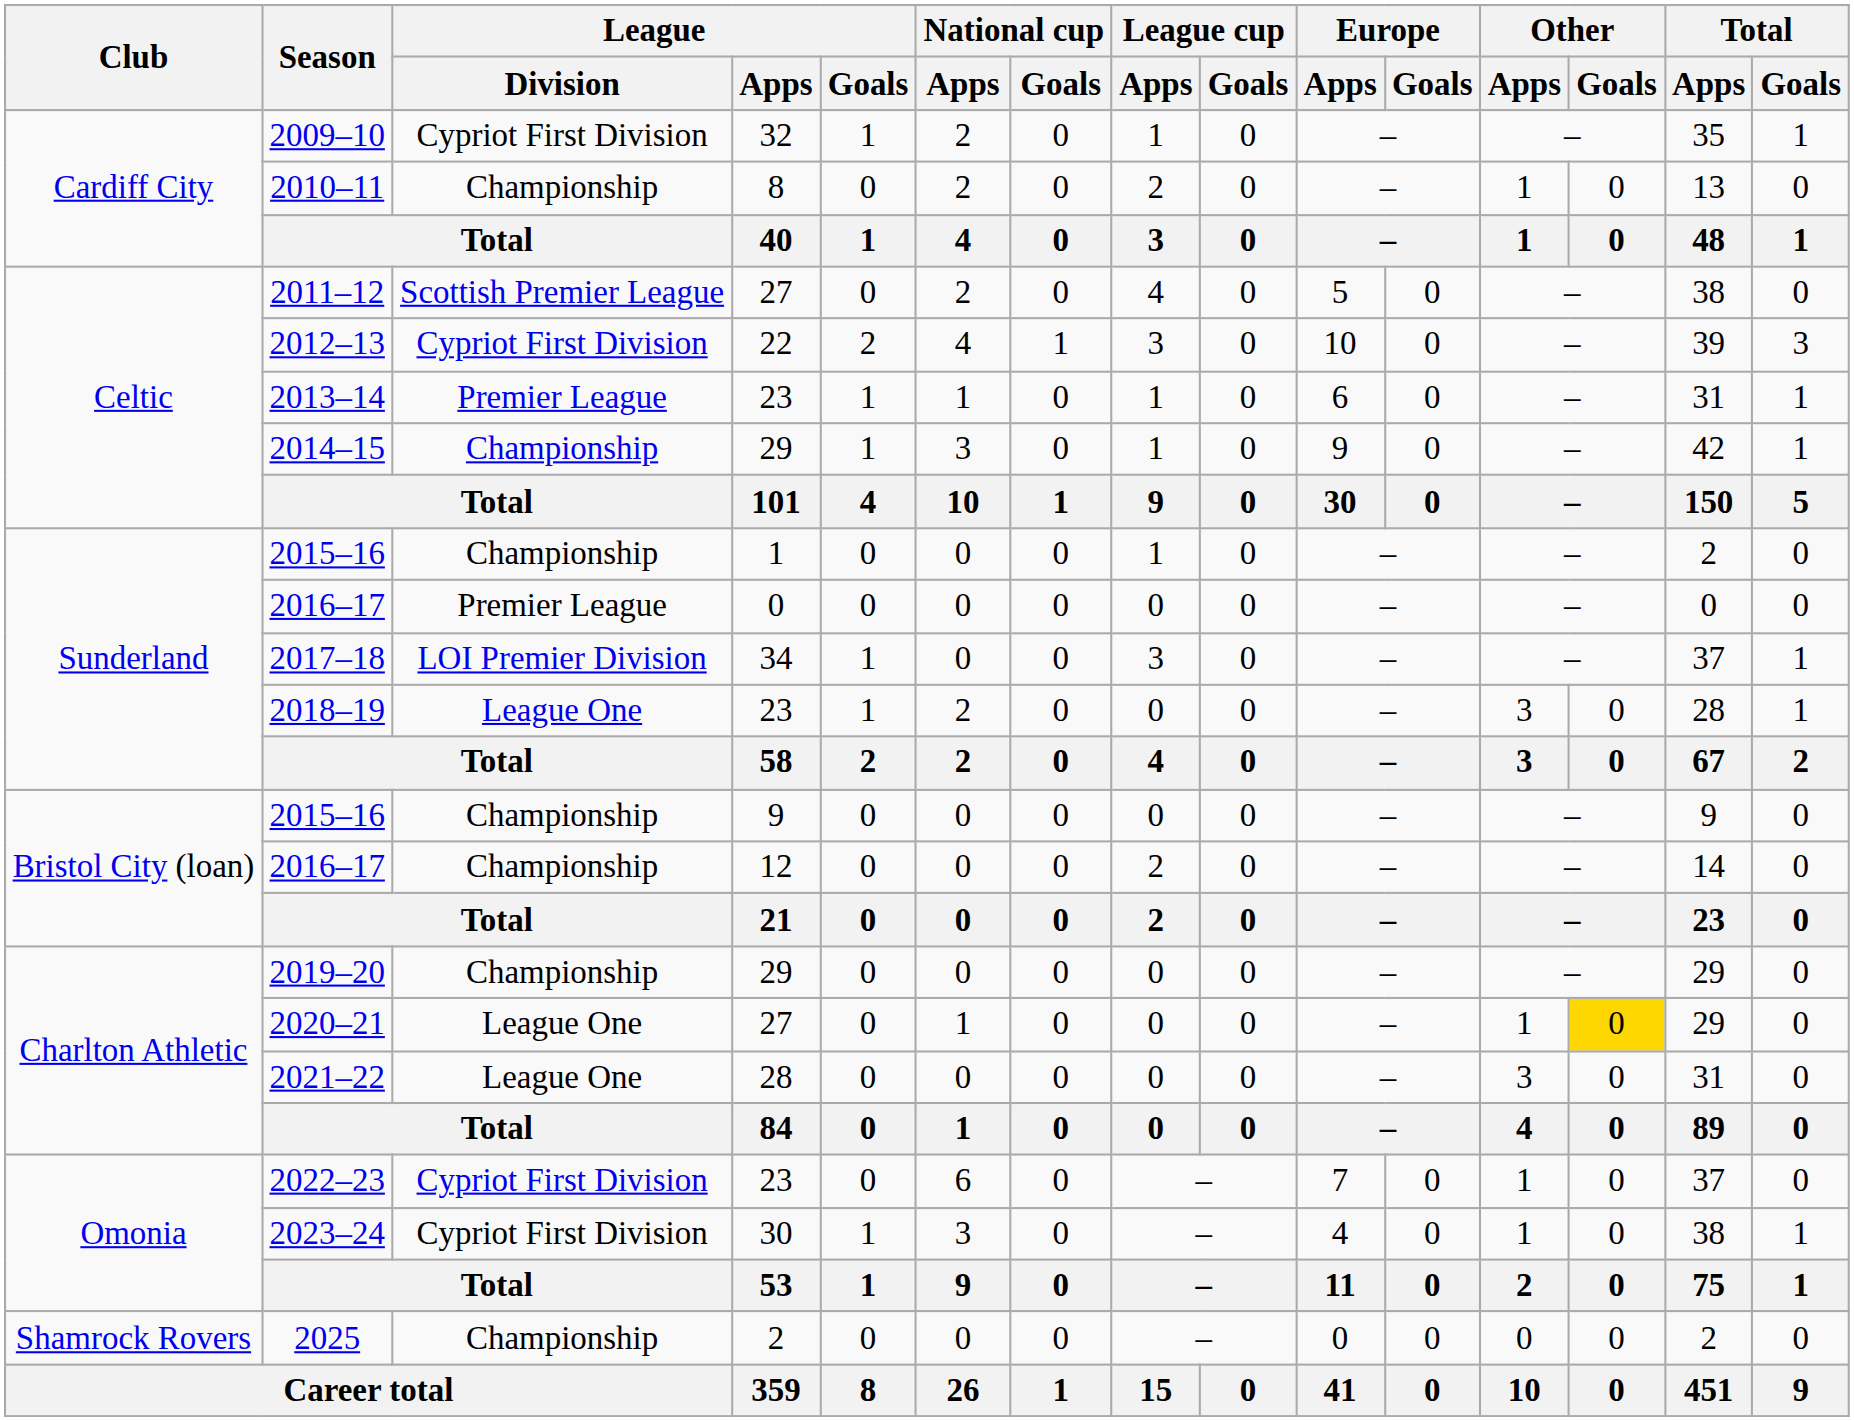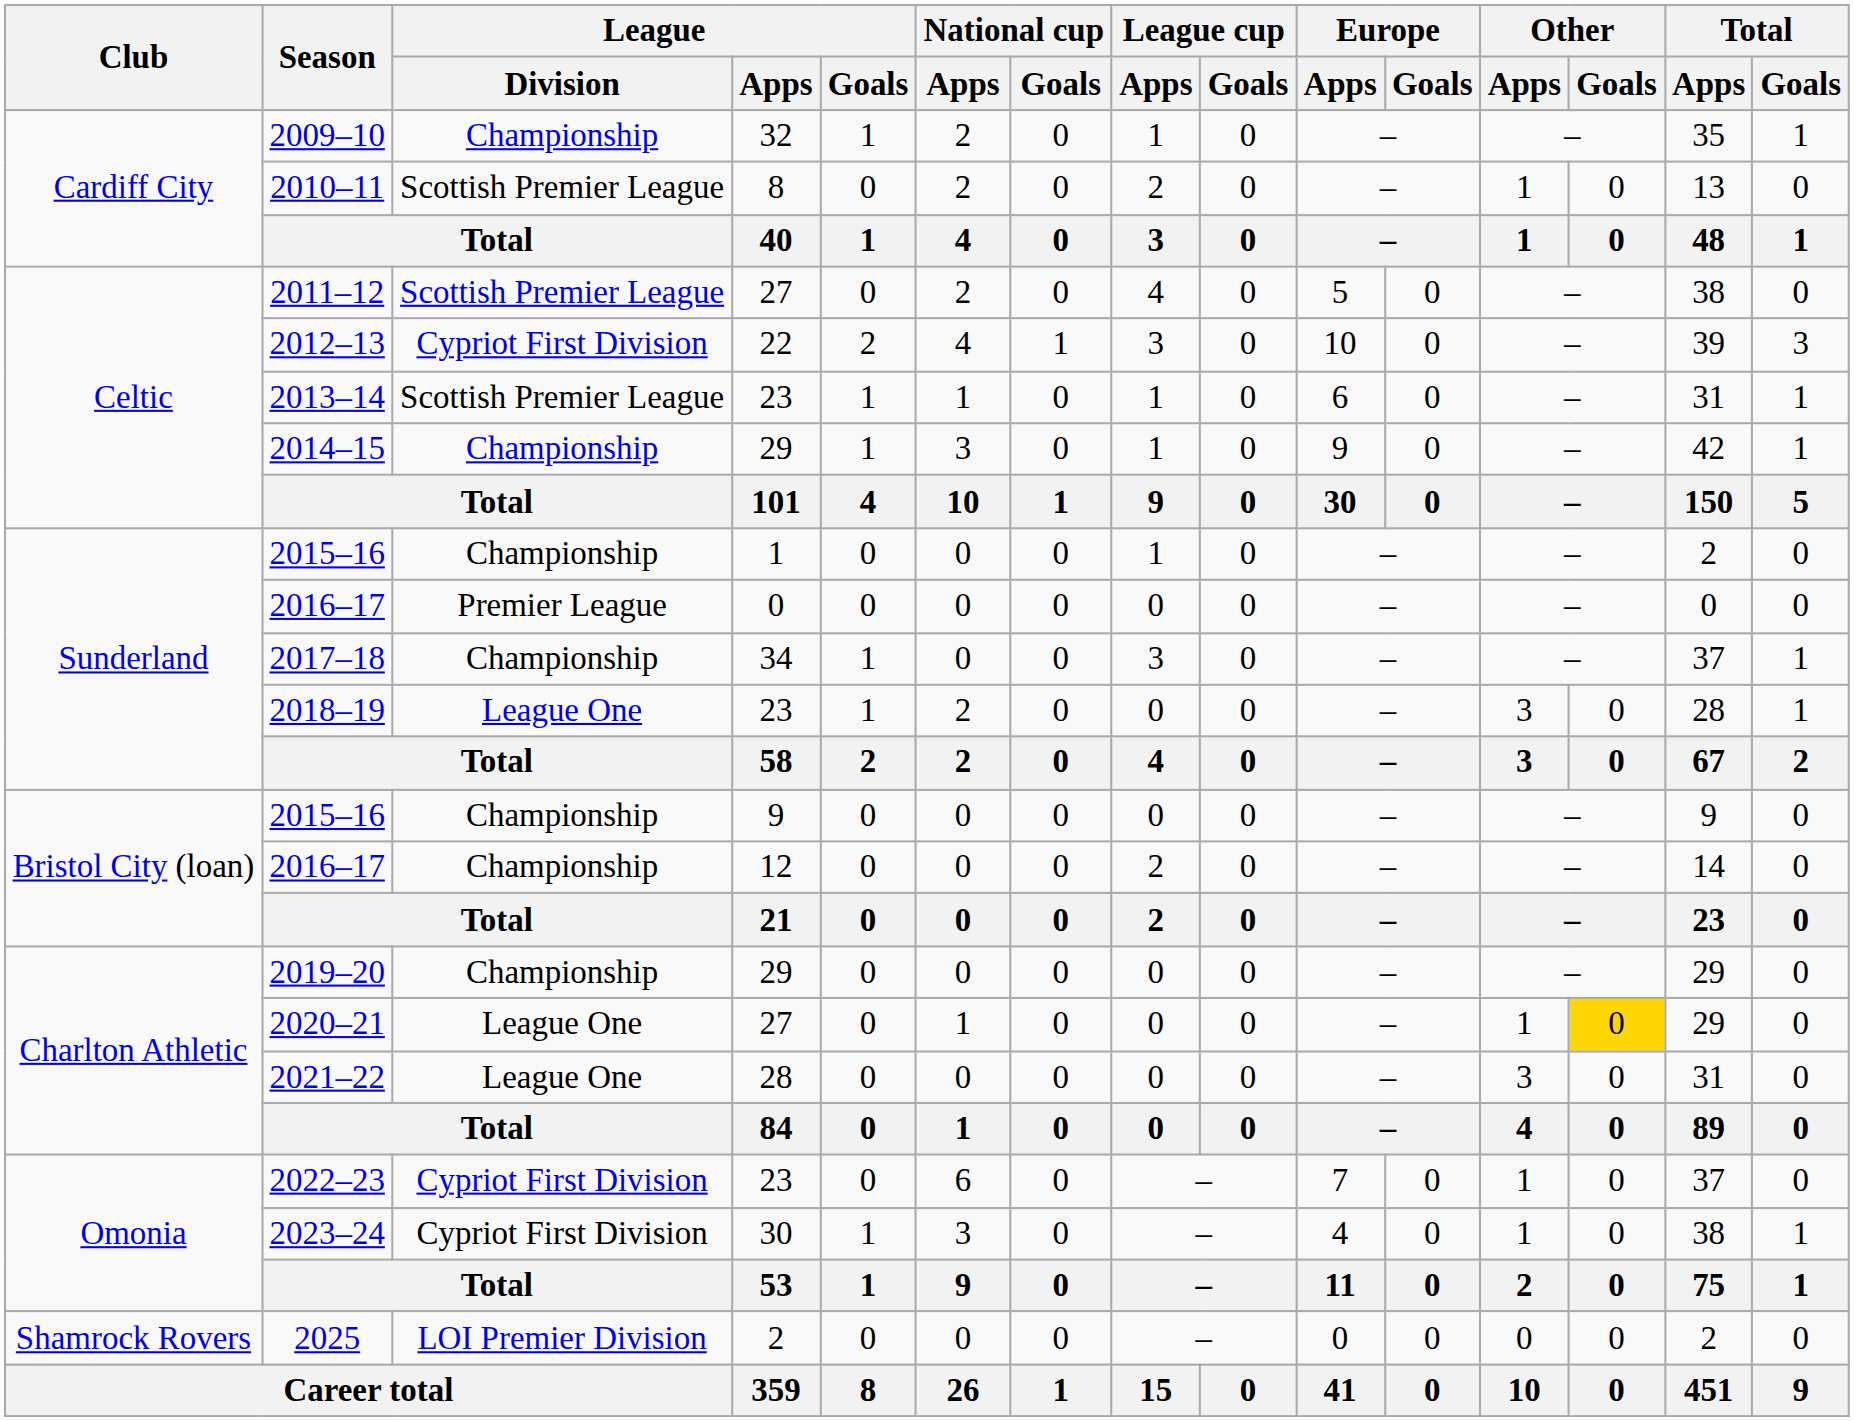 <table class="wikitable" style="font-size:100%; text-align:center">
 <tr>
 <th rowspan=2>Club</th>
 <th rowspan=2>Season</th>
 <th colspan=3>League</th>
 <th colspan=2>National cup</th>
 <th colspan=2>League cup</th>
 <th colspan=2>Europe</th>
 <th colspan=2>Other</th>
 <th colspan=2>Total</th>
 </tr>
 <tr>
 <th>Division</th>
 <th>Apps</th>
 <th>Goals</th>
 <th>Apps</th>
 <th>Goals</th>
 <th>Apps</th>
 <th>Goals</th>
 <th>Apps</th>
 <th>Goals</th>
 <th>Apps</th>
 <th>Goals</th>
 <th>Apps</th>
 <th>Goals</th>
 </tr>
 <tr>
 <td rowspan="3"><a href='#'>Cardiff City</a></td>
 <td><a href='#'>2009–10</a></td>
-<td>Cypriot First Division</td>
+<td><a href='#'>Championship</a></td>
 <td>32</td>
 <td>1</td>
 <td>2</td>
 <td>0</td>
 <td>1</td>
 <td>0</td>
 <td colspan=2>–</td>
 <td colspan=2>–</td>
 <td>35</td>
 <td>1</td>
 </tr>
 <tr>
 <td><a href='#'>2010–11</a></td>
-<td>Championship</td>
+<td>Scottish Premier League</td>
 <td>8</td>
 <td>0</td>
 <td>2</td>
 <td>0</td>
 <td>2</td>
 <td>0</td>
 <td colspan=2>–</td>
 <td>1</td>
 <td>0</td>
 <td>13</td>
 <td>0</td>
 </tr>
 <tr>
 <th colspan="2">Total</th>
 <th>40</th>
 <th>1</th>
 <th>4</th>
 <th>0</th>
 <th>3</th>
 <th>0</th>
 <th colspan=2>–</th>
 <th>1</th>
 <th>0</th>
 <th>48</th>
 <th>1</th>
 </tr>
 <tr>
 <td rowspan="5"><a href='#'>Celtic</a></td>
 <td><a href='#'>2011–12</a></td>
 <td><a href='#'>Scottish Premier League</a></td>
 <td>27</td>
 <td>0</td>
 <td>2</td>
 <td>0</td>
 <td>4</td>
 <td>0</td>
 <td>5</td>
 <td>0</td>
 <td colspan=2>–</td>
 <td>38</td>
 <td>0</td>
 </tr>
 <tr>
 <td><a href='#'>2012–13</a></td>
 <td><a href='#'>Cypriot First Division</a></td>
 <td>22</td>
 <td>2</td>
 <td>4</td>
 <td>1</td>
 <td>3</td>
 <td>0</td>
 <td>10</td>
 <td>0</td>
 <td colspan=2>–</td>
 <td>39</td>
 <td>3</td>
 </tr>
 <tr>
 <td><a href='#'>2013–14</a></td>
-<td><a href='#'>Premier League</a></td>
+<td>Scottish Premier League</td>
 <td>23</td>
 <td>1</td>
 <td>1</td>
 <td>0</td>
 <td>1</td>
 <td>0</td>
 <td>6</td>
 <td>0</td>
 <td colspan=2>–</td>
 <td>31</td>
 <td>1</td>
 </tr>
 <tr>
 <td><a href='#'>2014–15</a></td>
 <td><a href='#'>Championship</a></td>
 <td>29</td>
 <td>1</td>
 <td>3</td>
 <td>0</td>
 <td>1</td>
 <td>0</td>
 <td>9</td>
 <td>0</td>
 <td colspan=2>–</td>
 <td>42</td>
 <td>1</td>
 </tr>
 <tr>
 <th colspan="2">Total</th>
 <th>101</th>
 <th>4</th>
 <th>10</th>
 <th>1</th>
 <th>9</th>
 <th>0</th>
 <th>30</th>
 <th>0</th>
 <th colspan=2>–</th>
 <th>150</th>
 <th>5</th>
 </tr>
 <tr>
 <td rowspan="5"><a href='#'>Sunderland</a></td>
 <td><a href='#'>2015–16</a></td>
 <td>Championship</td>
 <td>1</td>
 <td>0</td>
 <td>0</td>
 <td>0</td>
 <td>1</td>
 <td>0</td>
 <td colspan=2>–</td>
 <td colspan=2>–</td>
 <td>2</td>
 <td>0</td>
 </tr>
 <tr>
 <td><a href='#'>2016–17</a></td>
 <td>Premier League</td>
 <td>0</td>
 <td>0</td>
 <td>0</td>
 <td>0</td>
 <td>0</td>
 <td>0</td>
 <td colspan=2>–</td>
 <td colspan=2>–</td>
 <td>0</td>
 <td>0</td>
 </tr>
 <tr>
 <td><a href='#'>2017–18</a></td>
-<td><a href='#'>LOI Premier Division</a></td>
+<td>Championship</td>
 <td>34</td>
 <td>1</td>
 <td>0</td>
 <td>0</td>
 <td>3</td>
 <td>0</td>
 <td colspan=2>–</td>
 <td colspan=2>–</td>
 <td>37</td>
 <td>1</td>
 </tr>
 <tr>
 <td><a href='#'>2018–19</a></td>
 <td><a href='#'>League One</a></td>
 <td>23</td>
 <td>1</td>
 <td>2</td>
 <td>0</td>
 <td>0</td>
 <td>0</td>
 <td colspan=2>–</td>
 <td>3</td>
 <td>0</td>
 <td>28</td>
 <td>1</td>
 </tr>
 <tr>
 <th colspan="2">Total</th>
 <th>58</th>
 <th>2</th>
 <th>2</th>
 <th>0</th>
 <th>4</th>
 <th>0</th>
 <th colspan=2>–</th>
 <th>3</th>
 <th>0</th>
 <th>67</th>
 <th>2</th>
 </tr>
 <tr>
 <td rowspan="3"><a href='#'>Bristol City</a> (loan)</td>
 <td><a href='#'>2015–16</a></td>
 <td>Championship</td>
 <td>9</td>
 <td>0</td>
 <td>0</td>
 <td>0</td>
 <td>0</td>
 <td>0</td>
 <td colspan=2>–</td>
 <td colspan=2>–</td>
 <td>9</td>
 <td>0</td>
 </tr>
 <tr>
 <td><a href='#'>2016–17</a></td>
 <td>Championship</td>
 <td>12</td>
 <td>0</td>
 <td>0</td>
 <td>0</td>
 <td>2</td>
 <td>0</td>
 <td colspan=2>–</td>
 <td colspan=2>–</td>
 <td>14</td>
 <td>0</td>
 </tr>
 <tr>
 <th colspan="2">Total</th>
 <th>21</th>
 <th>0</th>
 <th>0</th>
 <th>0</th>
 <th>2</th>
 <th>0</th>
 <th colspan=2>–</th>
 <th colspan=2>–</th>
 <th>23</th>
 <th>0</th>
 </tr>
 <tr>
 <td rowspan="4"><a href='#'>Charlton Athletic</a></td>
 <td><a href='#'>2019–20</a></td>
 <td>Championship</td>
 <td>29</td>
 <td>0</td>
 <td>0</td>
 <td>0</td>
 <td>0</td>
 <td>0</td>
 <td colspan=2>–</td>
 <td colspan=2>–</td>
 <td>29</td>
 <td>0</td>
 </tr>
 <tr>
 <td><a href='#'>2020–21</a></td>
 <td>League One</td>
 <td>27</td>
 <td>0</td>
 <td>1</td>
 <td>0</td>
 <td>0</td>
 <td>0</td>
 <td colspan=2>–</td>
 <td>1</td>
 <td style="background: gold;">0</td>
 <td>29</td>
 <td>0</td>
 </tr>
 <tr>
 <td><a href='#'>2021–22</a></td>
 <td>League One</td>
 <td>28</td>
 <td>0</td>
 <td>0</td>
 <td>0</td>
 <td>0</td>
 <td>0</td>
 <td colspan=2>–</td>
 <td>3</td>
 <td>0</td>
 <td>31</td>
 <td>0</td>
 </tr>
 <tr>
 <th colspan="2">Total</th>
 <th>84</th>
 <th>0</th>
 <th>1</th>
 <th>0</th>
 <th>0</th>
 <th>0</th>
 <th colspan=2>–</th>
 <th>4</th>
 <th>0</th>
 <th>89</th>
 <th>0</th>
 </tr>
 <tr>
 <td rowspan="3"><a href='#'>Omonia</a></td>
 <td><a href='#'>2022–23</a></td>
 <td><a href='#'>Cypriot First Division</a></td>
 <td>23</td>
 <td>0</td>
 <td>6</td>
 <td>0</td>
 <td colspan=2>–</td>
 <td>7</td>
 <td>0</td>
 <td>1</td>
 <td>0</td>
 <td>37</td>
 <td>0</td>
 </tr>
 <tr>
 <td><a href='#'>2023–24</a></td>
 <td>Cypriot First Division</td>
 <td>30</td>
 <td>1</td>
 <td>3</td>
 <td>0</td>
 <td colspan=2>–</td>
 <td>4</td>
 <td>0</td>
 <td>1</td>
 <td>0</td>
 <td>38</td>
 <td>1</td>
 </tr>
 <tr>
 <th colspan="2">Total</th>
 <th>53</th>
 <th>1</th>
 <th>9</th>
 <th>0</th>
 <th colspan=2>–</th>
 <th>11</th>
 <th>0</th>
 <th>2</th>
 <th>0</th>
 <th>75</th>
 <th>1</th>
 </tr>
 <tr>
 <td><a href='#'>Shamrock Rovers</a></td>
 <td><a href='#'>2025</a></td>
-<td>Championship</td>
+<td><a href='#'>LOI Premier Division</a></td>
 <td>2</td>
 <td>0</td>
 <td>0</td>
 <td>0</td>
 <td colspan=2>–</td>
 <td>0</td>
 <td>0</td>
 <td>0</td>
 <td>0</td>
 <td>2</td>
 <td>0</td>
 </tr>
 <tr>
 <th colspan="3">Career total</th>
 <th>359</th>
 <th>8</th>
 <th>26</th>
 <th>1</th>
 <th>15</th>
 <th>0</th>
 <th>41</th>
 <th>0</th>
 <th>10</th>
 <th>0</th>
 <th>451</th>
 <th>9</th>
 </tr>
 </table>
